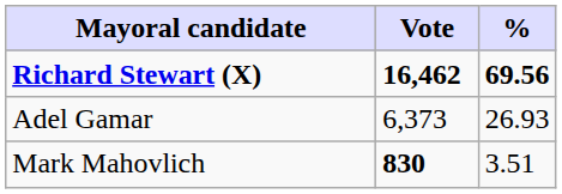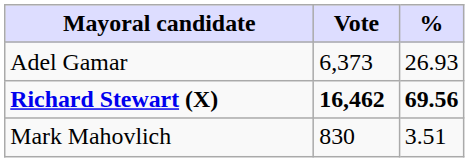 <table class="wikitable">
 <tr>
 <th style="background:#ddf;" width="200px">Mayoral candidate</th>
 <th style="background:#ddf;" width="50px">Vote</th>
 <th style="background:#ddf;" width="30px">%</th>
 </tr>
 <tr>
+<td>Adel Gamar</td>
+<td>6,373</td>
+<td>26.93</td>
+</tr>
+<tr>
 <td><strong><a href='#'>Richard Stewart</a> (X)</strong></td>
 <td><strong>16,462</strong></td>
 <td><strong>69.56</strong></td>
 </tr>
 <tr>
-<td>Adel Gamar</td>
-<td>6,373</td>
-<td>26.93</td>
-</tr>
-<tr>
 <td>Mark Mahovlich</td>
-<td><strong>830</strong></td>
+<td>830</td>
 <td>3.51</td>
 </tr>
 </table>
